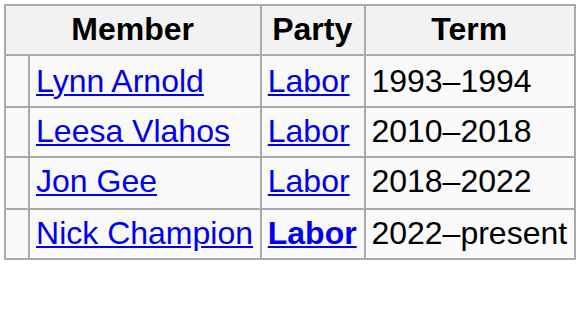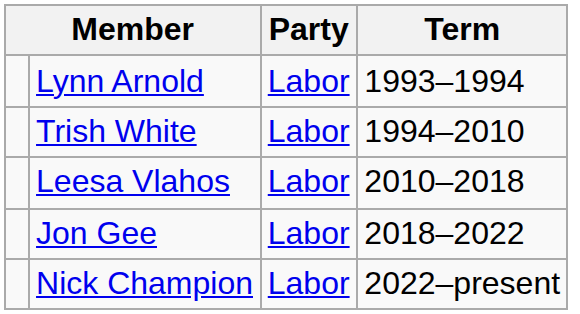 <table class="wikitable">
 <tr>
 <th colspan=2>Member</th>
 <th>Party</th>
 <th>Term</th>
 </tr>
 <tr>
 <td> </td>
 <td><a href='#'>Lynn Arnold</a></td>
 <td><a href='#'>Labor</a></td>
 <td>1993–1994</td>
+</tr>
+<tr>
+<td> </td>
+<td><a href='#'>Trish White</a></td>
+<td><a href='#'>Labor</a></td>
+<td>1994–2010</td>
 </tr>
 <tr>
 <td> </td>
 <td><a href='#'>Leesa Vlahos</a></td>
 <td><a href='#'>Labor</a></td>
 <td>2010–2018</td>
 </tr>
 <tr>
 <td> </td>
 <td><a href='#'>Jon Gee</a></td>
 <td><a href='#'>Labor</a></td>
 <td>2018–2022</td>
 </tr>
 <tr>
 <td> </td>
 <td><a href='#'>Nick Champion</a></td>
-<td><strong><a href='#'>Labor</a></strong></td>
+<td><a href='#'>Labor</a></td>
 <td>2022–present</td>
 </tr>
 </table>
